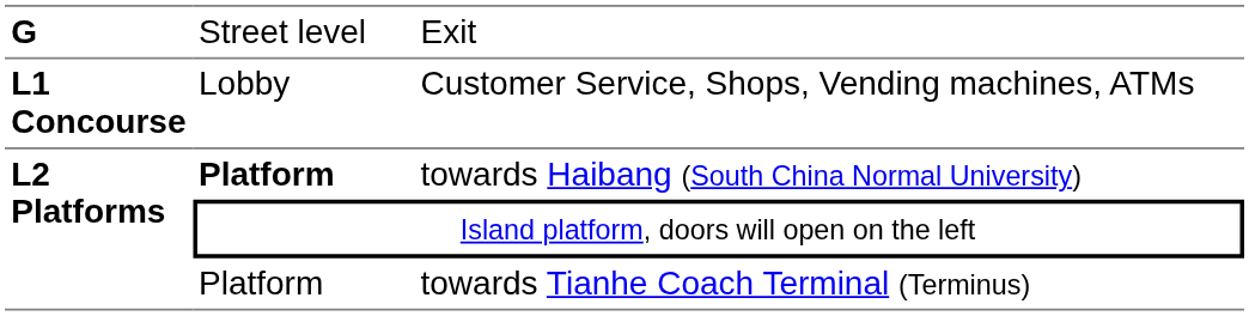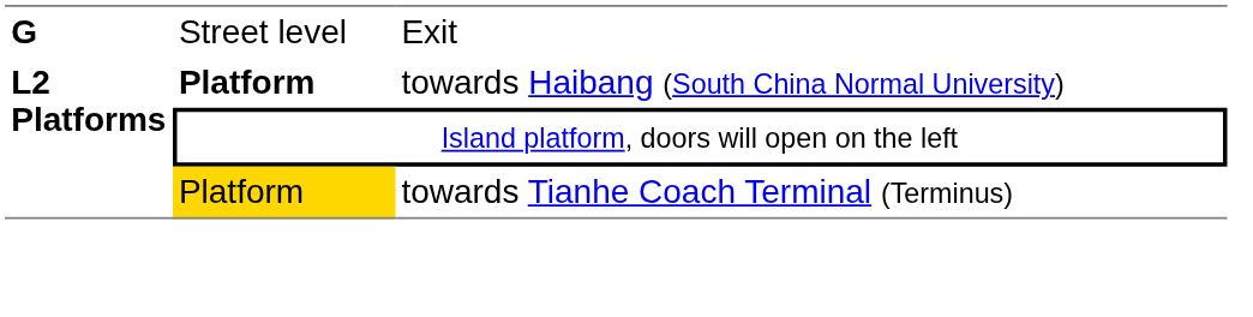 <table table border=0 cellspacing=0 cellpadding=3>
 <tr>
 <td style="border-top:solid 1px gray;" width=50 valign=top><strong>G</strong></td>
 <td style="border-top:solid 1px gray;" width=100 valign=top>Street level</td>
 <td style="border-top:solid 1px gray;" width=390 valign=top>Exit</td>
-</tr>
-<tr>
-<td style="border-bottom:solid 1px gray; border-top:solid 1px gray;" valign=top width=50><strong>L1<br>Concourse</strong></td>
-<td style="border-bottom:solid 1px gray; border-top:solid 1px gray;" valign=top width=100>Lobby</td>
-<td style="border-bottom:solid 1px gray; border-top:solid 1px gray;" valign=top width=390>Customer Service, Shops, Vending machines, ATMs</td>
 </tr>
 <tr>
 <td style="border-bottom:solid 1px gray;" rowspan=3 valign=top><strong>L2<br>Platforms</strong></td>
 <td><strong>Platform </strong></td>
 <td>  towards <a href='#'>Haibang</a> <small>(<a href='#'>South China Normal University</a>)</small></td>
 </tr>
 <tr>
 <td style="border-right:solid 2px black;border-left:solid 2px black;border-top:solid 2px black;border-bottom:solid 2px black;text-align:center;" colspan=2><small><a href='#'>Island platform</a>, doors will open on the left</small></td>
 </tr>
 <tr>
-<td style="border-bottom:solid 1px gray;">Platform </td>
+<td style="background: gold; border-bottom:solid 1px gray;">Platform </td>
 <td style="border-bottom:solid 1px gray;">  towards <a href='#'>Tianhe Coach Terminal</a> <small>(Terminus)</small> </td>
 </tr>
 </table>
